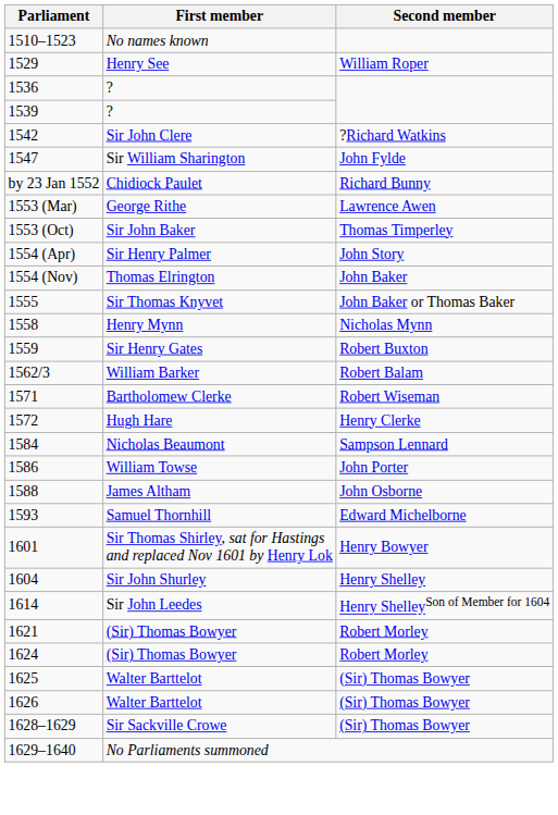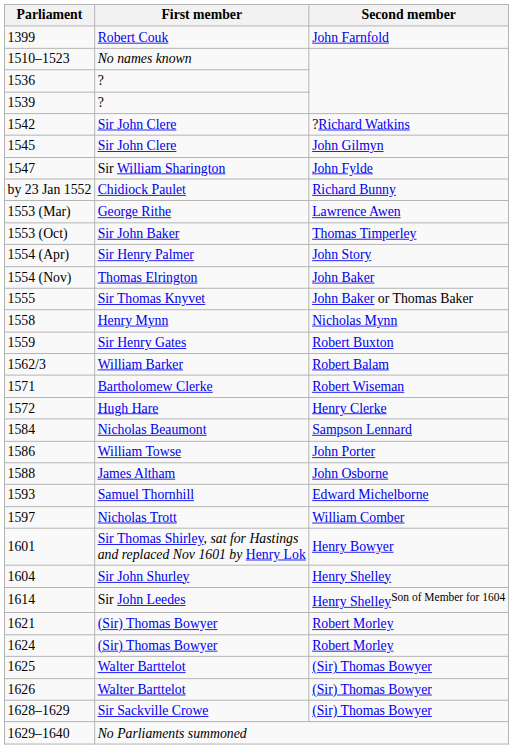 <table class="wikitable">
 <tr>
 <th>Parliament</th>
 <th>First member</th>
 <th>Second member</th>
 </tr>
 <tr>
+<td>1399</td>
+<td><a href='#'>Robert Couk</a></td>
+<td><a href='#'>John Farnfold</a></td>
+</tr>
+<tr>
 <td>1510–1523</td>
 <td><em>No names known</em> </td>
-</tr>
-<tr>
-<td>1529</td>
-<td><a href='#'>Henry See</a></td>
-<td><a href='#'>William Roper</a></td>
 </tr>
 <tr>
 <td>1536</td>
 <td>?</td>
 </tr>
 <tr>
 <td>1539</td>
 <td>?</td>
 </tr>
 <tr>
 <td>1542</td>
 <td><a href='#'>Sir John Clere</a></td>
 <td>?<a href='#'>Richard Watkins</a></td>
+</tr>
+<tr>
+<td>1545</td>
+<td><a href='#'>Sir John Clere</a></td>
+<td><a href='#'>John Gilmyn</a></td>
 </tr>
 <tr>
 <td>1547</td>
 <td>Sir <a href='#'>William Sharington</a></td>
 <td><a href='#'>John Fylde</a></td>
 </tr>
 <tr>
 <td>by 23 Jan 1552</td>
 <td><a href='#'>Chidiock Paulet</a></td>
 <td><a href='#'>Richard Bunny</a></td>
 </tr>
 <tr>
 <td>1553 (Mar)</td>
 <td><a href='#'>George Rithe</a></td>
 <td><a href='#'>Lawrence Awen</a></td>
 </tr>
 <tr>
 <td>1553 (Oct)</td>
 <td><a href='#'>Sir John Baker</a></td>
 <td><a href='#'>Thomas Timperley</a></td>
 </tr>
 <tr>
 <td>1554 (Apr)</td>
 <td><a href='#'>Sir Henry Palmer</a></td>
 <td><a href='#'>John Story</a></td>
 </tr>
 <tr>
 <td>1554 (Nov)</td>
 <td><a href='#'>Thomas Elrington</a></td>
 <td><a href='#'>John Baker</a></td>
 </tr>
 <tr>
 <td>1555</td>
 <td><a href='#'>Sir Thomas Knyvet</a></td>
 <td><a href='#'>John Baker</a> or Thomas Baker </td>
 </tr>
 <tr>
 <td>1558</td>
 <td><a href='#'>Henry Mynn</a></td>
 <td><a href='#'>Nicholas Mynn</a>  </td>
 </tr>
 <tr>
 <td>1559</td>
 <td><a href='#'>Sir Henry Gates</a></td>
 <td><a href='#'>Robert Buxton</a></td>
 </tr>
 <tr>
 <td>1562/3</td>
 <td><a href='#'>William Barker</a></td>
 <td><a href='#'>Robert Balam</a>  </td>
 </tr>
 <tr>
 <td>1571</td>
 <td><a href='#'>Bartholomew Clerke</a></td>
 <td><a href='#'>Robert Wiseman</a></td>
 </tr>
 <tr>
 <td>1572</td>
 <td><a href='#'>Hugh Hare</a></td>
 <td><a href='#'>Henry Clerke</a></td>
 </tr>
 <tr>
 <td>1584</td>
 <td><a href='#'>Nicholas Beaumont</a></td>
 <td><a href='#'>Sampson Lennard</a></td>
 </tr>
 <tr>
 <td>1586</td>
 <td><a href='#'>William Towse</a></td>
 <td><a href='#'>John Porter</a></td>
 </tr>
 <tr>
 <td>1588</td>
 <td><a href='#'>James Altham</a></td>
 <td><a href='#'>John Osborne</a></td>
 </tr>
 <tr>
 <td>1593</td>
 <td><a href='#'>Samuel Thornhill</a></td>
 <td><a href='#'>Edward Michelborne</a></td>
 </tr>
 <tr>
+<td>1597</td>
+<td><a href='#'>Nicholas Trott</a></td>
+<td><a href='#'>William Comber</a></td>
+</tr>
+<tr>
 <td>1601</td>
 <td><a href='#'>Sir Thomas Shirley</a>, <em>sat for Hastings <br> and replaced Nov 1601 by</em> <a href='#'>Henry Lok</a></td>
 <td><a href='#'>Henry Bowyer</a></td>
 </tr>
 <tr>
 <td>1604</td>
 <td><a href='#'>Sir John Shurley</a></td>
 <td><a href='#'>Henry Shelley</a></td>
 </tr>
 <tr>
 <td>1614</td>
 <td>Sir <a href='#'>John Leedes</a></td>
 <td><a href='#'>Henry Shelley</a><sup>Son of Member for 1604</sup></td>
 </tr>
 <tr>
 <td>1621</td>
 <td><a href='#'>(Sir) Thomas Bowyer</a></td>
 <td><a href='#'>Robert Morley</a></td>
 </tr>
 <tr>
 <td>1624</td>
 <td><a href='#'>(Sir) Thomas Bowyer</a></td>
 <td><a href='#'>Robert Morley</a></td>
 </tr>
 <tr>
 <td>1625</td>
 <td><a href='#'>Walter Barttelot</a></td>
 <td><a href='#'>(Sir) Thomas Bowyer</a></td>
 </tr>
 <tr>
 <td>1626</td>
 <td><a href='#'>Walter Barttelot</a></td>
 <td><a href='#'>(Sir) Thomas Bowyer</a></td>
 </tr>
 <tr>
 <td>1628–1629</td>
 <td><a href='#'>Sir Sackville Crowe</a></td>
 <td><a href='#'>(Sir) Thomas Bowyer</a></td>
 </tr>
 <tr>
 <td>1629–1640</td>
 <td colspan = "2"><em>No Parliaments summoned </em></td>
 </tr>
 </table>
